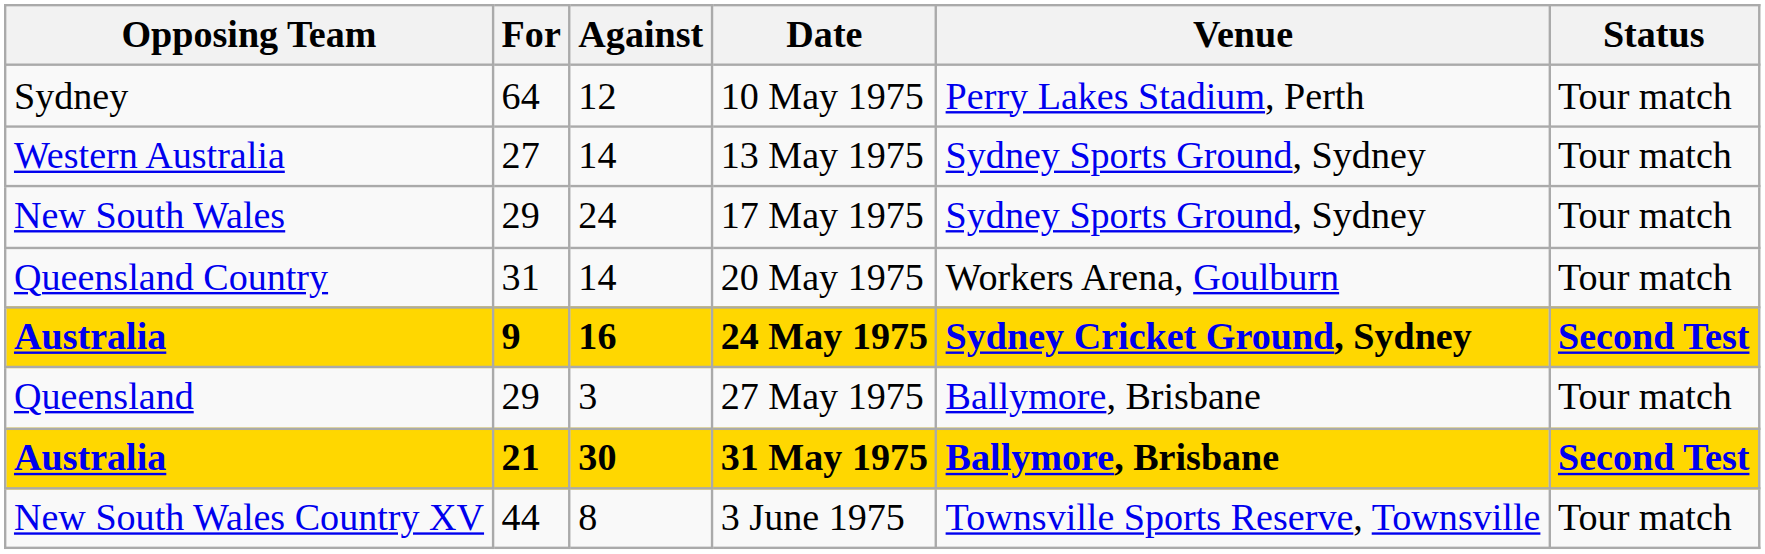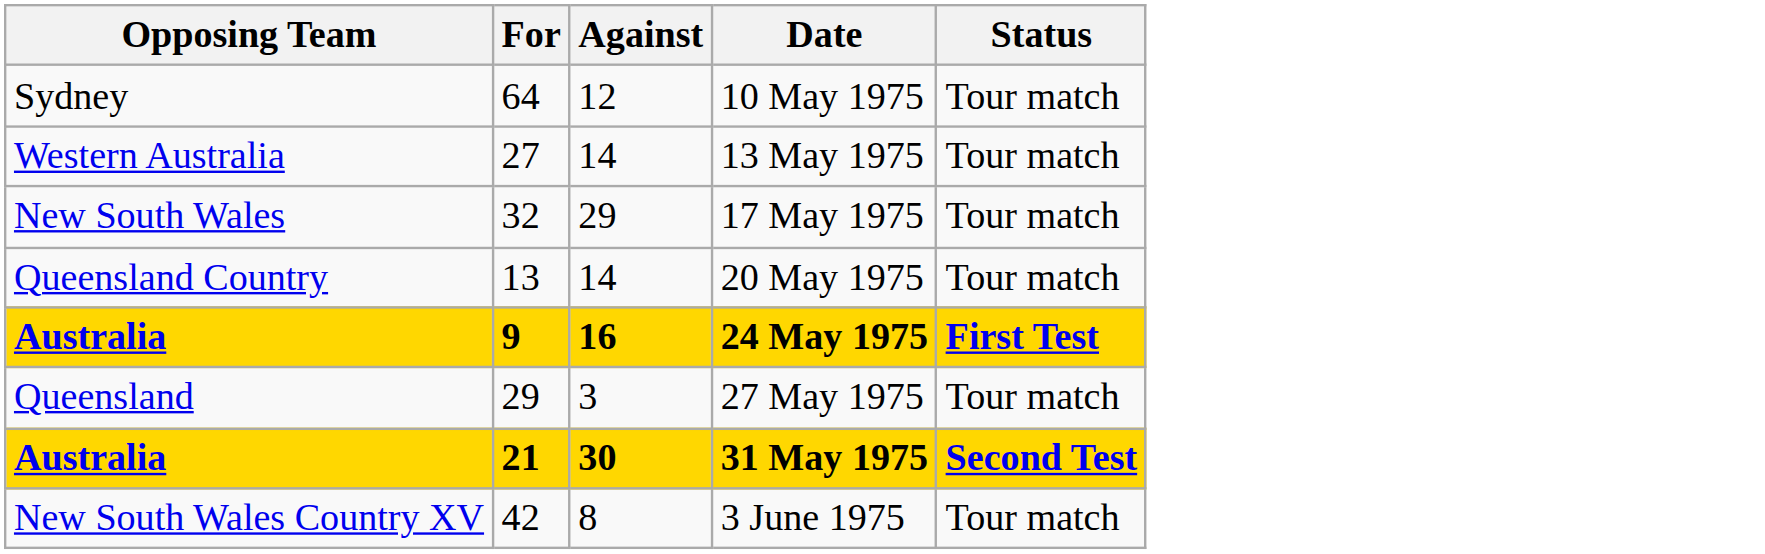 <table class="wikitable">
 <tr>
 <th>Opposing Team</th>
 <th>For</th>
 <th>Against</th>
 <th>Date</th>
-<th>Venue</th>
 <th>Status</th>
 </tr>
 <tr>
 <td>Sydney</td>
 <td>64</td>
 <td>12</td>
 <td>10 May 1975</td>
-<td><a href='#'>Perry Lakes Stadium</a>, Perth</td>
 <td>Tour match</td>
 </tr>
 <tr>
 <td><a href='#'>Western Australia</a></td>
 <td>27</td>
 <td>14</td>
 <td>13 May 1975</td>
-<td><a href='#'>Sydney Sports Ground</a>, Sydney</td>
 <td>Tour match</td>
 </tr>
 <tr>
 <td><a href='#'>New South Wales</a></td>
+<td>32</td>
 <td>29</td>
-<td>24</td>
 <td>17 May 1975</td>
-<td><a href='#'>Sydney Sports Ground</a>, Sydney</td>
 <td>Tour match</td>
 </tr>
 <tr>
 <td><a href='#'>Queensland Country</a></td>
-<td>31</td>
+<td>13</td>
 <td>14</td>
 <td>20 May 1975</td>
-<td>Workers Arena, <a href='#'>Goulburn</a></td>
 <td>Tour match</td>
 </tr>
 <tr bgcolor="gold">
 <td><strong><a href='#'>Australia</a></strong></td>
 <td><strong>9</strong></td>
 <td><strong>16</strong></td>
 <td><strong>24 May 1975</strong></td>
-<td><strong><a href='#'>Sydney Cricket Ground</a>, Sydney</strong></td>
-<td><strong><a href='#'>Second Test</a></strong></td>
+<td><strong><a href='#'>First Test</a></strong></td>
 </tr>
 <tr>
 <td><a href='#'>Queensland</a></td>
 <td>29</td>
 <td>3</td>
 <td>27 May 1975</td>
-<td><a href='#'>Ballymore</a>, Brisbane</td>
 <td>Tour match</td>
 </tr>
 <tr bgcolor="gold">
 <td><strong><a href='#'>Australia</a></strong></td>
 <td><strong>21</strong></td>
 <td><strong>30</strong></td>
 <td><strong>31 May 1975</strong></td>
-<td><strong><a href='#'>Ballymore</a>, Brisbane</strong></td>
 <td><strong><a href='#'>Second Test</a></strong></td>
 </tr>
 <tr>
 <td><a href='#'>New South Wales Country XV</a></td>
-<td>44</td>
+<td>42</td>
 <td>8</td>
 <td>3 June 1975</td>
-<td><a href='#'>Townsville Sports Reserve</a>, <a href='#'>Townsville</a></td>
 <td>Tour match</td>
 </tr>
 </table>
